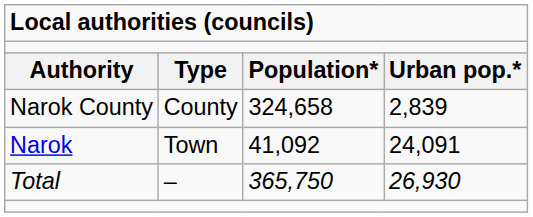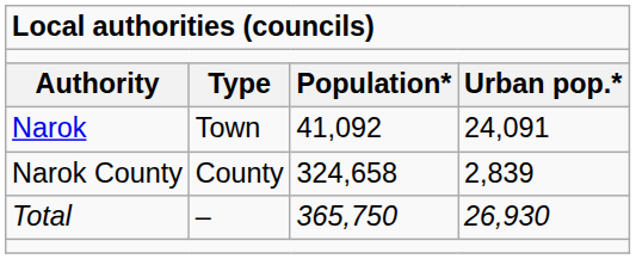 <table class="wikitable">
 <tr>
 <td colspan="4"><strong>Local authorities (councils)</strong></td>
 </tr>
 <tr>
 <td colspan="4"></td>
 </tr>
 <tr>
 <th>Authority</th>
 <th>Type</th>
 <th>Population*</th>
 <th>Urban pop.*</th>
 </tr>
 <tr>
+<td><a href='#'>Narok</a></td>
+<td>Town</td>
+<td>41,092</td>
+<td>24,091</td>
+</tr>
+<tr>
 <td>Narok County</td>
 <td>County</td>
 <td>324,658</td>
 <td>2,839</td>
-</tr>
-<tr>
-<td><a href='#'>Narok</a></td>
-<td>Town</td>
-<td>41,092</td>
-<td>24,091</td>
 </tr>
 <tr>
 <td><em>Total</em></td>
 <td>–</td>
 <td><em>365,750</em></td>
 <td><em>26,930</em></td>
 </tr>
 <tr>
 <td colspan="4"></td>
 </tr>
 </table>
